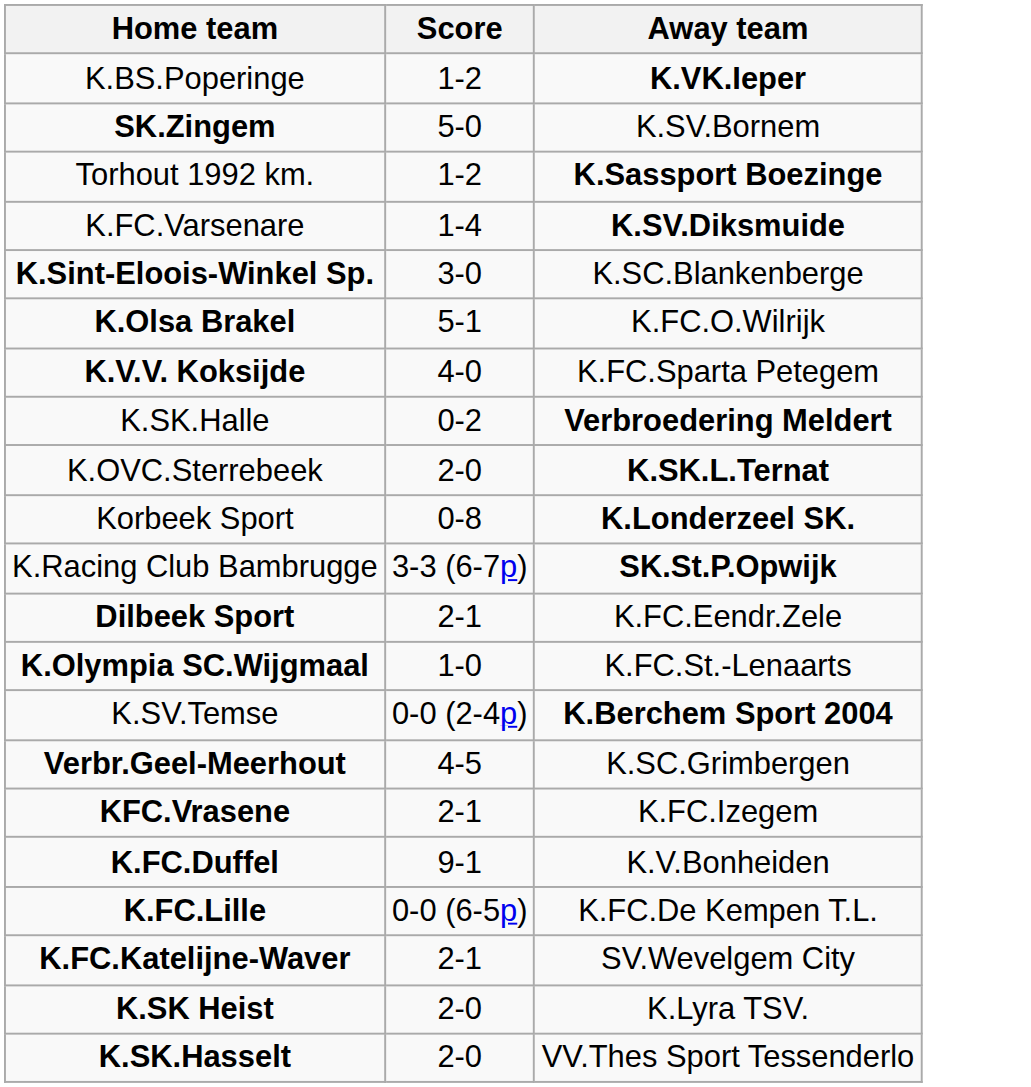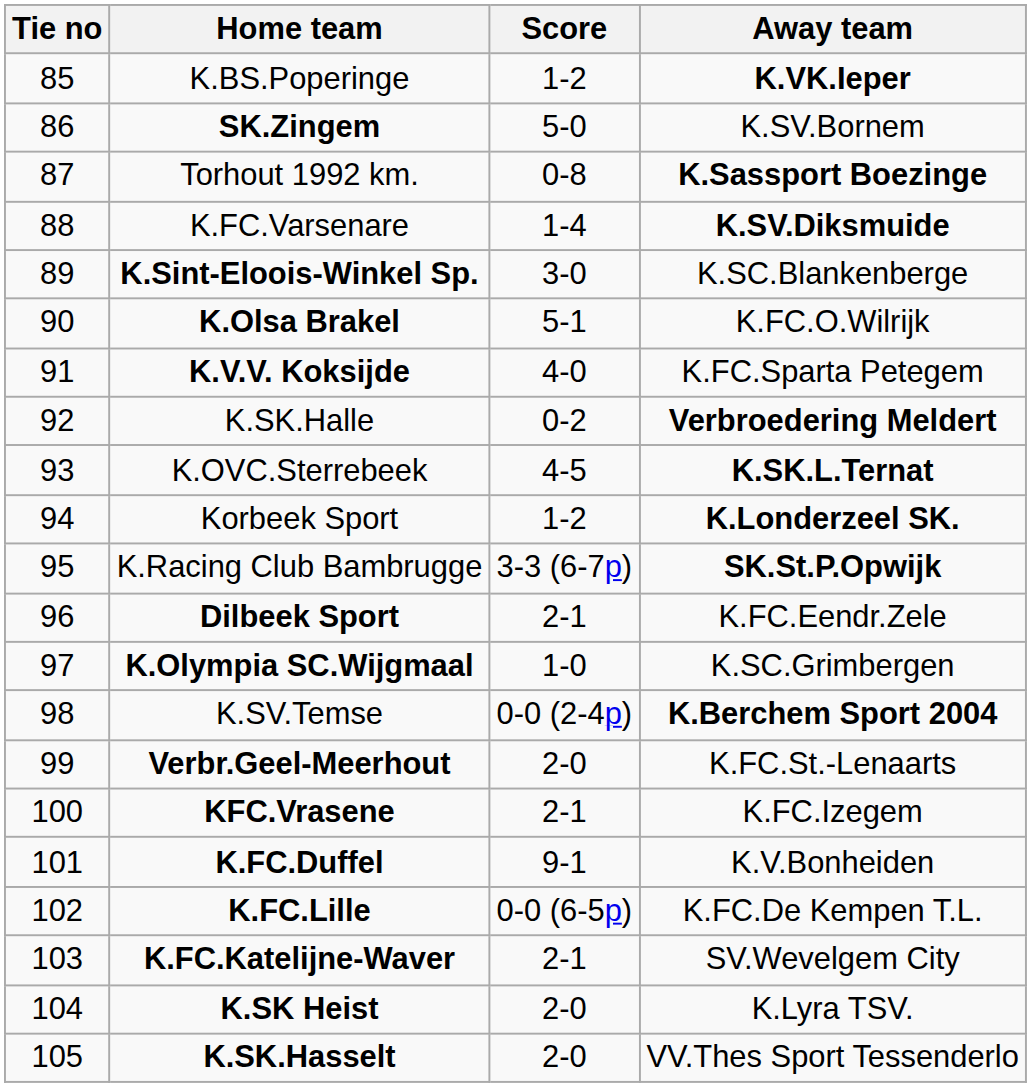 <table class="wikitable" style="text-align: center">
 <tr>
+<th>Tie no</th>
 <th>Home team</th>
 <th>Score</th>
 <th>Away team</th>
 </tr>
 <tr>
+<td>85</td>
 <td>K.BS.Poperinge</td>
 <td>1-2</td>
 <td><strong>K.VK.Ieper</strong></td>
 </tr>
 <tr>
+<td>86</td>
 <td><strong>SK.Zingem</strong></td>
 <td>5-0</td>
 <td>K.SV.Bornem</td>
 </tr>
 <tr>
+<td>87</td>
 <td>Torhout 1992 km.</td>
-<td>1-2</td>
+<td>0-8</td>
 <td><strong>K.Sassport Boezinge</strong></td>
 </tr>
 <tr>
+<td>88</td>
 <td>K.FC.Varsenare</td>
 <td>1-4</td>
 <td><strong>K.SV.Diksmuide</strong></td>
 </tr>
 <tr>
+<td>89</td>
 <td><strong>K.Sint-Eloois-Winkel Sp.</strong></td>
 <td>3-0</td>
 <td>K.SC.Blankenberge</td>
 </tr>
 <tr>
+<td>90</td>
 <td><strong>K.Olsa Brakel</strong></td>
 <td>5-1</td>
 <td>K.FC.O.Wilrijk</td>
 </tr>
 <tr>
+<td>91</td>
 <td><strong>K.V.V. Koksijde</strong></td>
 <td>4-0</td>
 <td>K.FC.Sparta Petegem</td>
 </tr>
 <tr>
+<td>92</td>
 <td>K.SK.Halle</td>
 <td>0-2</td>
 <td><strong>Verbroedering Meldert</strong></td>
 </tr>
 <tr>
+<td>93</td>
 <td>K.OVC.Sterrebeek</td>
-<td>2-0</td>
+<td>4-5</td>
 <td><strong>K.SK.L.Ternat</strong></td>
 </tr>
 <tr>
+<td>94</td>
 <td>Korbeek Sport</td>
-<td>0-8</td>
+<td>1-2</td>
 <td><strong>K.Londerzeel SK.</strong></td>
 </tr>
 <tr>
+<td>95</td>
 <td>K.Racing Club Bambrugge</td>
 <td>3-3 (6-7<a href='#'>p</a>)</td>
 <td><strong>SK.St.P.Opwijk</strong></td>
 </tr>
 <tr>
+<td>96</td>
 <td><strong>Dilbeek Sport</strong></td>
 <td>2-1</td>
 <td>K.FC.Eendr.Zele</td>
 </tr>
 <tr>
+<td>97</td>
 <td><strong>K.Olympia SC.Wijgmaal</strong></td>
 <td>1-0</td>
-<td>K.FC.St.-Lenaarts</td>
+<td>K.SC.Grimbergen</td>
 </tr>
 <tr>
+<td>98</td>
 <td>K.SV.Temse</td>
 <td>0-0 (2-4<a href='#'>p</a>)</td>
 <td><strong>K.Berchem Sport 2004</strong></td>
 </tr>
 <tr>
+<td>99</td>
 <td><strong>Verbr.Geel-Meerhout</strong></td>
-<td>4-5</td>
-<td>K.SC.Grimbergen</td>
+<td>2-0</td>
+<td>K.FC.St.-Lenaarts</td>
 </tr>
 <tr>
+<td>100</td>
 <td><strong>KFC.Vrasene</strong></td>
 <td>2-1</td>
 <td>K.FC.Izegem</td>
 </tr>
 <tr>
+<td>101</td>
 <td><strong>K.FC.Duffel</strong></td>
 <td>9-1</td>
 <td>K.V.Bonheiden</td>
 </tr>
 <tr>
+<td>102</td>
 <td><strong>K.FC.Lille</strong></td>
 <td>0-0 (6-5<a href='#'>p</a>)</td>
 <td>K.FC.De Kempen T.L.</td>
 </tr>
 <tr>
+<td>103</td>
 <td><strong>K.FC.Katelijne-Waver</strong></td>
 <td>2-1</td>
 <td>SV.Wevelgem City</td>
 </tr>
 <tr>
+<td>104</td>
 <td><strong>K.SK Heist</strong></td>
 <td>2-0</td>
 <td>K.Lyra TSV.</td>
 </tr>
 <tr>
+<td>105</td>
 <td><strong>K.SK.Hasselt</strong></td>
 <td>2-0</td>
 <td>VV.Thes Sport Tessenderlo</td>
 </tr>
 </table>
